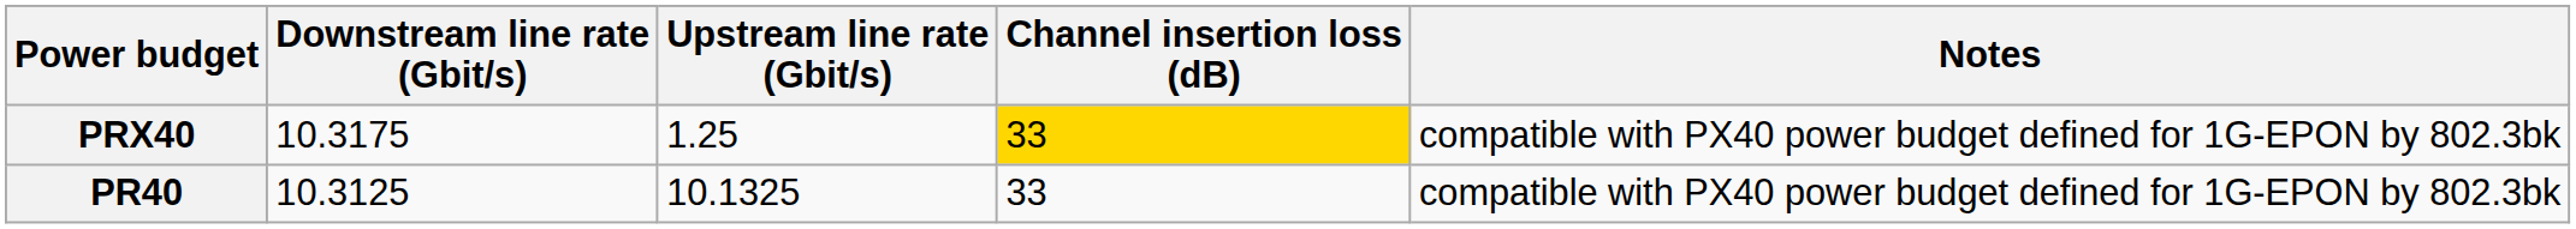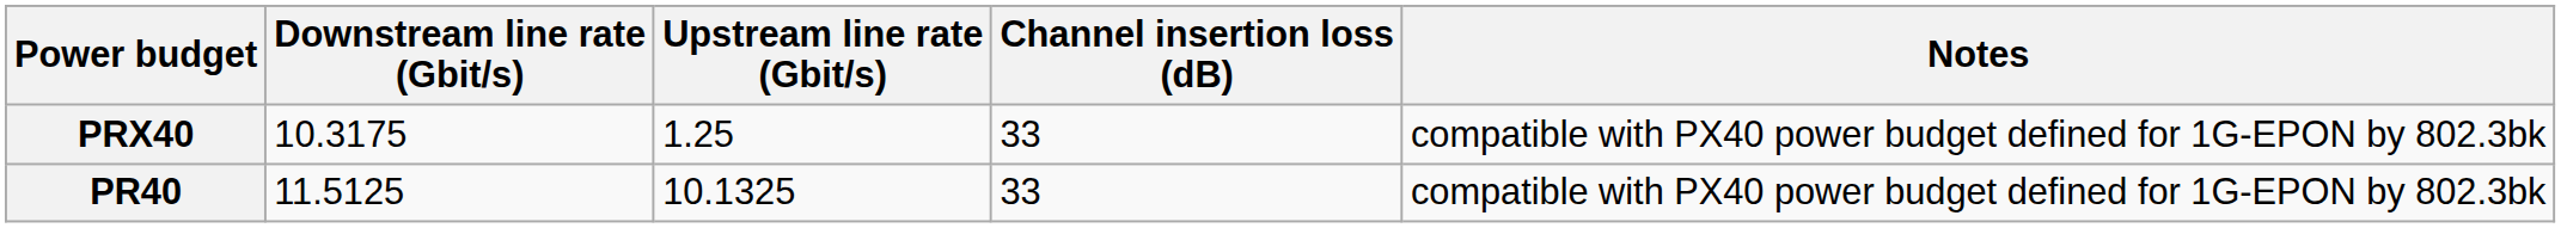 <table class="wikitable" border="1">
 <tr>
 <th>Power budget</th>
 <th>Downstream line rate <br> (Gbit/s)</th>
 <th>Upstream line rate <br> (Gbit/s)</th>
 <th>Channel insertion loss <br> (dB)</th>
 <th>Notes</th>
 </tr>
 <tr>
 <th>PRX40</th>
 <td>10.3175</td>
 <td>1.25</td>
-<td style="background: gold;">33</td>
+<td>33</td>
 <td>compatible with PX40 power budget defined for 1G-EPON by 802.3bk</td>
 </tr>
 <tr>
 <th>PR40</th>
-<td>10.3125</td>
+<td>11.5125</td>
 <td>10.1325</td>
 <td>33</td>
 <td>compatible with PX40 power budget defined for 1G-EPON by 802.3bk</td>
 </tr>
 </table>
